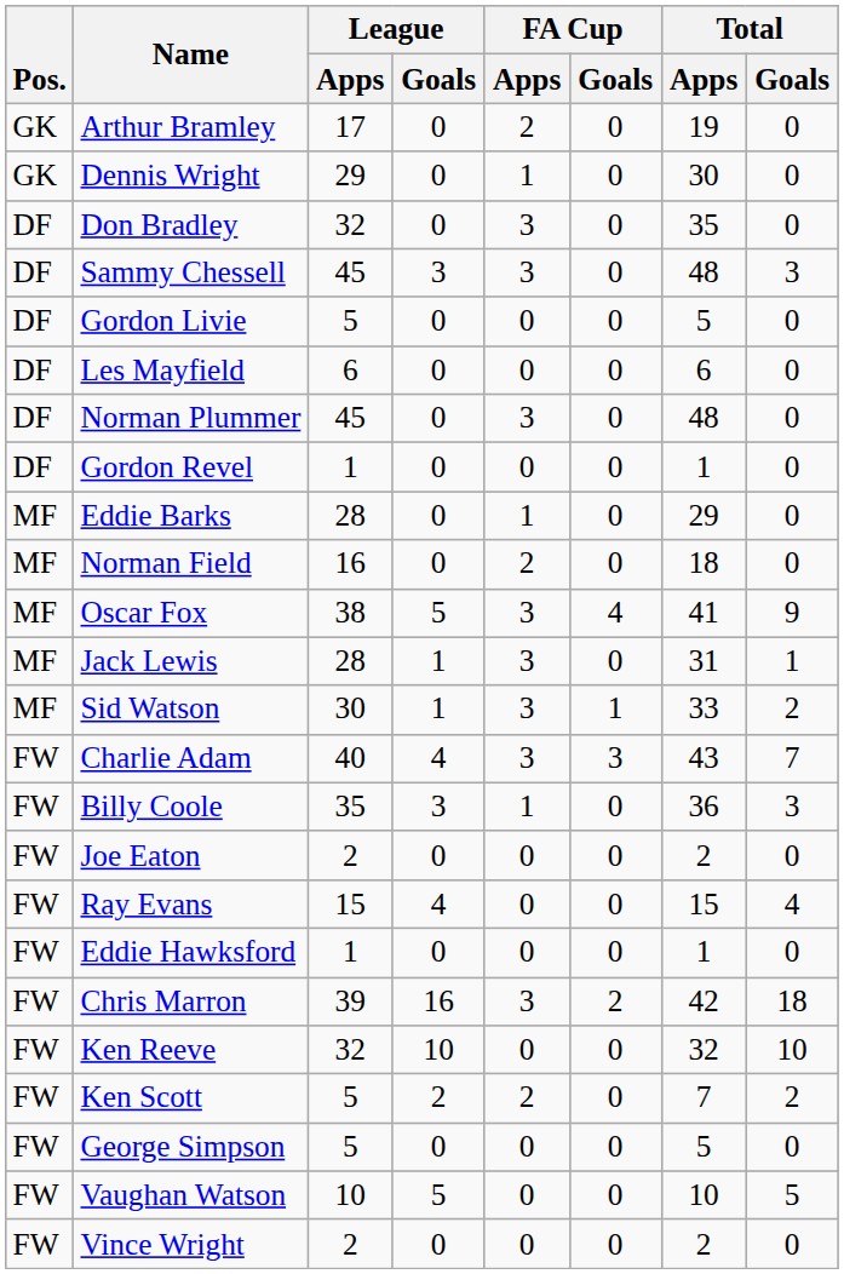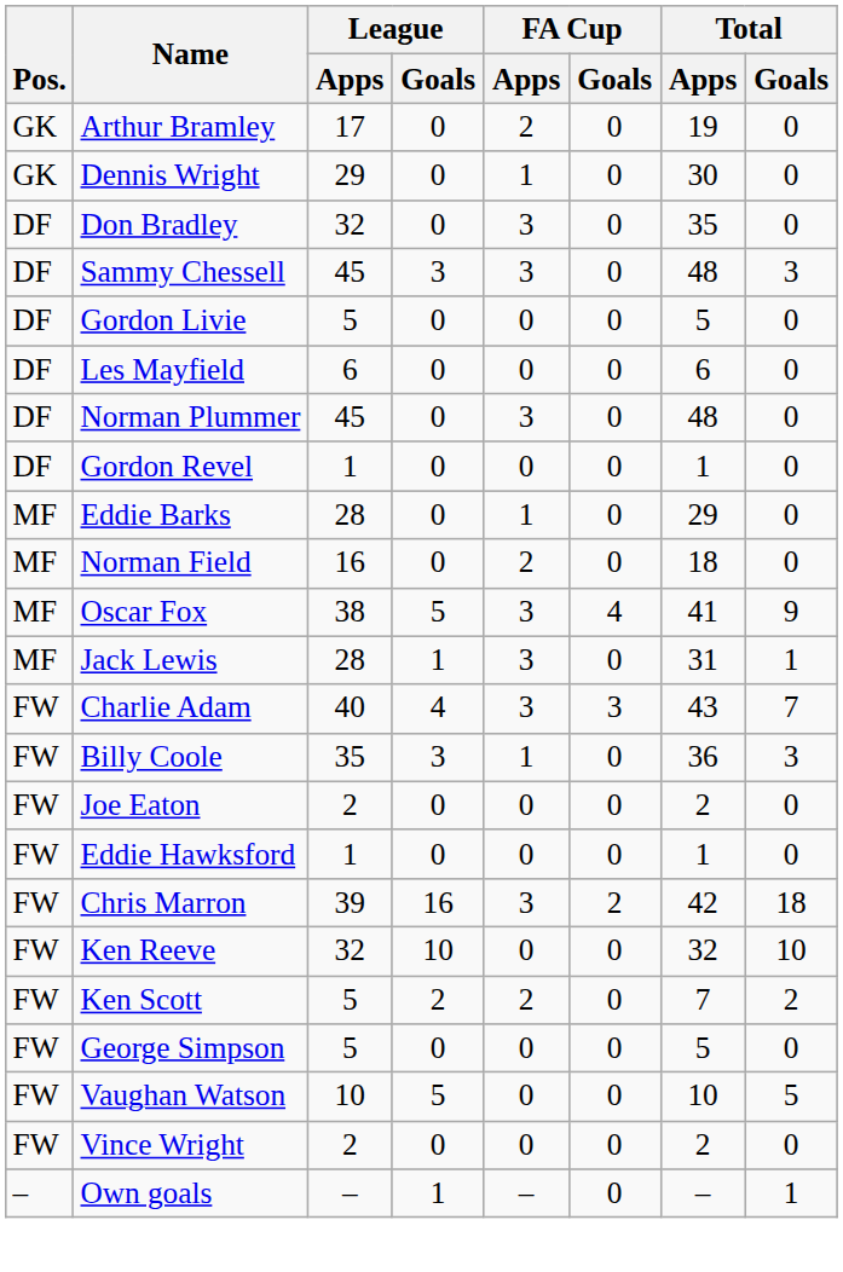 <table class="wikitable" style="text-align:center">
 <tr>
 <th rowspan="2" valign="bottom">Pos.</th>
 <th rowspan="2">Name</th>
 <th colspan="2" width="85">League</th>
 <th colspan="2" width="85">FA Cup</th>
 <th colspan="2" width="85">Total</th>
 </tr>
 <tr>
 <th>Apps</th>
 <th>Goals</th>
 <th>Apps</th>
 <th>Goals</th>
 <th>Apps</th>
 <th>Goals</th>
 </tr>
 <tr>
 <td align="left">GK</td>
 <td align="left"> <a href='#'>Arthur Bramley</a></td>
 <td>17</td>
 <td>0</td>
 <td>2</td>
 <td>0</td>
 <td>19</td>
 <td>0</td>
 </tr>
 <tr>
 <td align="left">GK</td>
 <td align="left"> <a href='#'>Dennis Wright</a></td>
 <td>29</td>
 <td>0</td>
 <td>1</td>
 <td>0</td>
 <td>30</td>
 <td>0</td>
 </tr>
 <tr>
 <td align="left">DF</td>
 <td align="left"> <a href='#'>Don Bradley</a></td>
 <td>32</td>
 <td>0</td>
 <td>3</td>
 <td>0</td>
 <td>35</td>
 <td>0</td>
 </tr>
 <tr>
 <td align="left">DF</td>
 <td align="left"> <a href='#'>Sammy Chessell</a></td>
 <td>45</td>
 <td>3</td>
 <td>3</td>
 <td>0</td>
 <td>48</td>
 <td>3</td>
 </tr>
 <tr>
 <td align="left">DF</td>
 <td align="left"> <a href='#'>Gordon Livie</a></td>
 <td>5</td>
 <td>0</td>
 <td>0</td>
 <td>0</td>
 <td>5</td>
 <td>0</td>
 </tr>
 <tr>
 <td align="left">DF</td>
 <td align="left"> <a href='#'>Les Mayfield</a></td>
 <td>6</td>
 <td>0</td>
 <td>0</td>
 <td>0</td>
 <td>6</td>
 <td>0</td>
 </tr>
 <tr>
 <td align="left">DF</td>
 <td align="left"> <a href='#'>Norman Plummer</a></td>
 <td>45</td>
 <td>0</td>
 <td>3</td>
 <td>0</td>
 <td>48</td>
 <td>0</td>
 </tr>
 <tr>
 <td align="left">DF</td>
 <td align="left"> <a href='#'>Gordon Revel</a></td>
 <td>1</td>
 <td>0</td>
 <td>0</td>
 <td>0</td>
 <td>1</td>
 <td>0</td>
 </tr>
 <tr>
 <td align="left">MF</td>
 <td align="left"> <a href='#'>Eddie Barks</a></td>
 <td>28</td>
 <td>0</td>
 <td>1</td>
 <td>0</td>
 <td>29</td>
 <td>0</td>
 </tr>
 <tr>
 <td align="left">MF</td>
 <td align="left"> <a href='#'>Norman Field</a></td>
 <td>16</td>
 <td>0</td>
 <td>2</td>
 <td>0</td>
 <td>18</td>
 <td>0</td>
 </tr>
 <tr>
 <td align="left">MF</td>
 <td align="left"> <a href='#'>Oscar Fox</a></td>
 <td>38</td>
 <td>5</td>
 <td>3</td>
 <td>4</td>
 <td>41</td>
 <td>9</td>
 </tr>
 <tr>
 <td align="left">MF</td>
 <td align="left"> <a href='#'>Jack Lewis</a></td>
 <td>28</td>
 <td>1</td>
 <td>3</td>
 <td>0</td>
 <td>31</td>
 <td>1</td>
 </tr>
 <tr>
-<td align="left">MF</td>
-<td align="left"> <a href='#'>Sid Watson</a></td>
-<td>30</td>
-<td>1</td>
-<td>3</td>
-<td>1</td>
-<td>33</td>
-<td>2</td>
-</tr>
-<tr>
 <td align="left">FW</td>
 <td align="left"> <a href='#'>Charlie Adam</a></td>
 <td>40</td>
 <td>4</td>
 <td>3</td>
 <td>3</td>
 <td>43</td>
 <td>7</td>
 </tr>
 <tr>
 <td align="left">FW</td>
 <td align="left"> <a href='#'>Billy Coole</a></td>
 <td>35</td>
 <td>3</td>
 <td>1</td>
 <td>0</td>
 <td>36</td>
 <td>3</td>
 </tr>
 <tr>
 <td align="left">FW</td>
 <td align="left"> <a href='#'>Joe Eaton</a></td>
 <td>2</td>
 <td>0</td>
 <td>0</td>
 <td>0</td>
 <td>2</td>
 <td>0</td>
-</tr>
-<tr>
-<td align="left">FW</td>
-<td align="left"> <a href='#'>Ray Evans</a></td>
-<td>15</td>
-<td>4</td>
-<td>0</td>
-<td>0</td>
-<td>15</td>
-<td>4</td>
 </tr>
 <tr>
 <td align="left">FW</td>
 <td align="left"> <a href='#'>Eddie Hawksford</a></td>
 <td>1</td>
 <td>0</td>
 <td>0</td>
 <td>0</td>
 <td>1</td>
 <td>0</td>
 </tr>
 <tr>
 <td align="left">FW</td>
 <td align="left"> <a href='#'>Chris Marron</a></td>
 <td>39</td>
 <td>16</td>
 <td>3</td>
 <td>2</td>
 <td>42</td>
 <td>18</td>
 </tr>
 <tr>
 <td align="left">FW</td>
 <td align="left"> <a href='#'>Ken Reeve</a></td>
 <td>32</td>
 <td>10</td>
 <td>0</td>
 <td>0</td>
 <td>32</td>
 <td>10</td>
 </tr>
 <tr>
 <td align="left">FW</td>
 <td align="left"> <a href='#'>Ken Scott</a></td>
 <td>5</td>
 <td>2</td>
 <td>2</td>
 <td>0</td>
 <td>7</td>
 <td>2</td>
 </tr>
 <tr>
 <td align="left">FW</td>
 <td align="left"> <a href='#'>George Simpson</a></td>
 <td>5</td>
 <td>0</td>
 <td>0</td>
 <td>0</td>
 <td>5</td>
 <td>0</td>
 </tr>
 <tr>
 <td align="left">FW</td>
 <td align="left"> <a href='#'>Vaughan Watson</a></td>
 <td>10</td>
 <td>5</td>
 <td>0</td>
 <td>0</td>
 <td>10</td>
 <td>5</td>
 </tr>
 <tr>
 <td align="left">FW</td>
 <td align="left"> <a href='#'>Vince Wright</a></td>
 <td>2</td>
 <td>0</td>
 <td>0</td>
 <td>0</td>
 <td>2</td>
 <td>0</td>
 </tr>
+<tr>
+<td align="left">–</td>
+<td align="left"><a href='#'>Own goals</a></td>
+<td>–</td>
+<td>1</td>
+<td>–</td>
+<td>0</td>
+<td>–</td>
+<td>1</td>
+</tr>
 </table>
